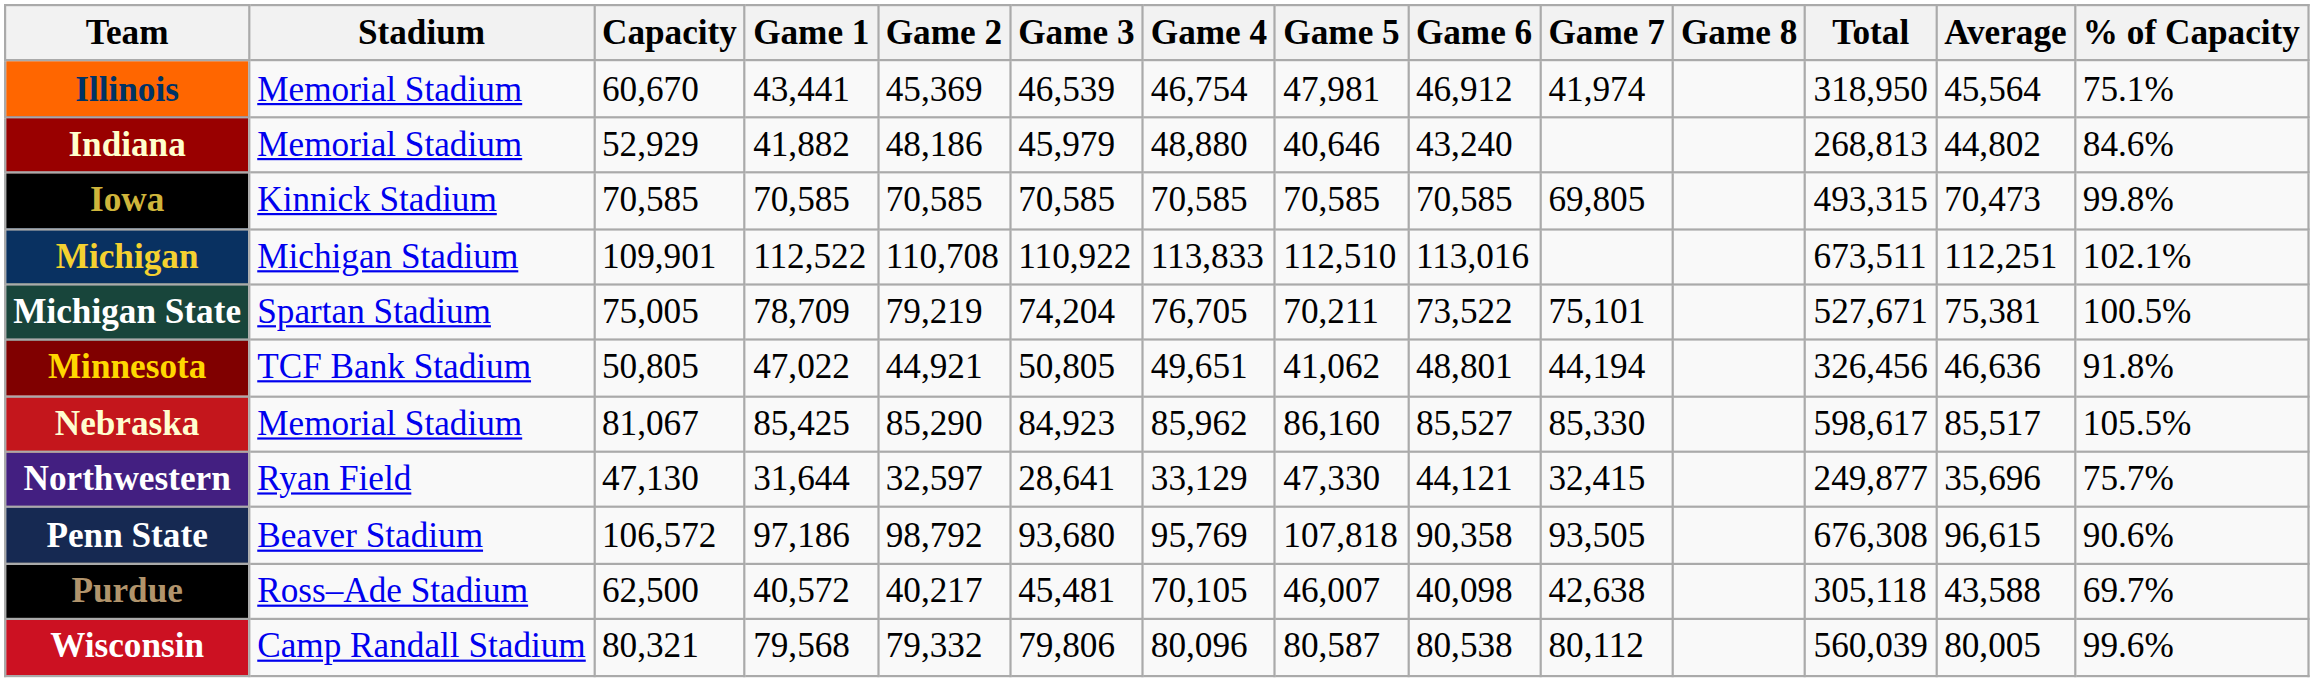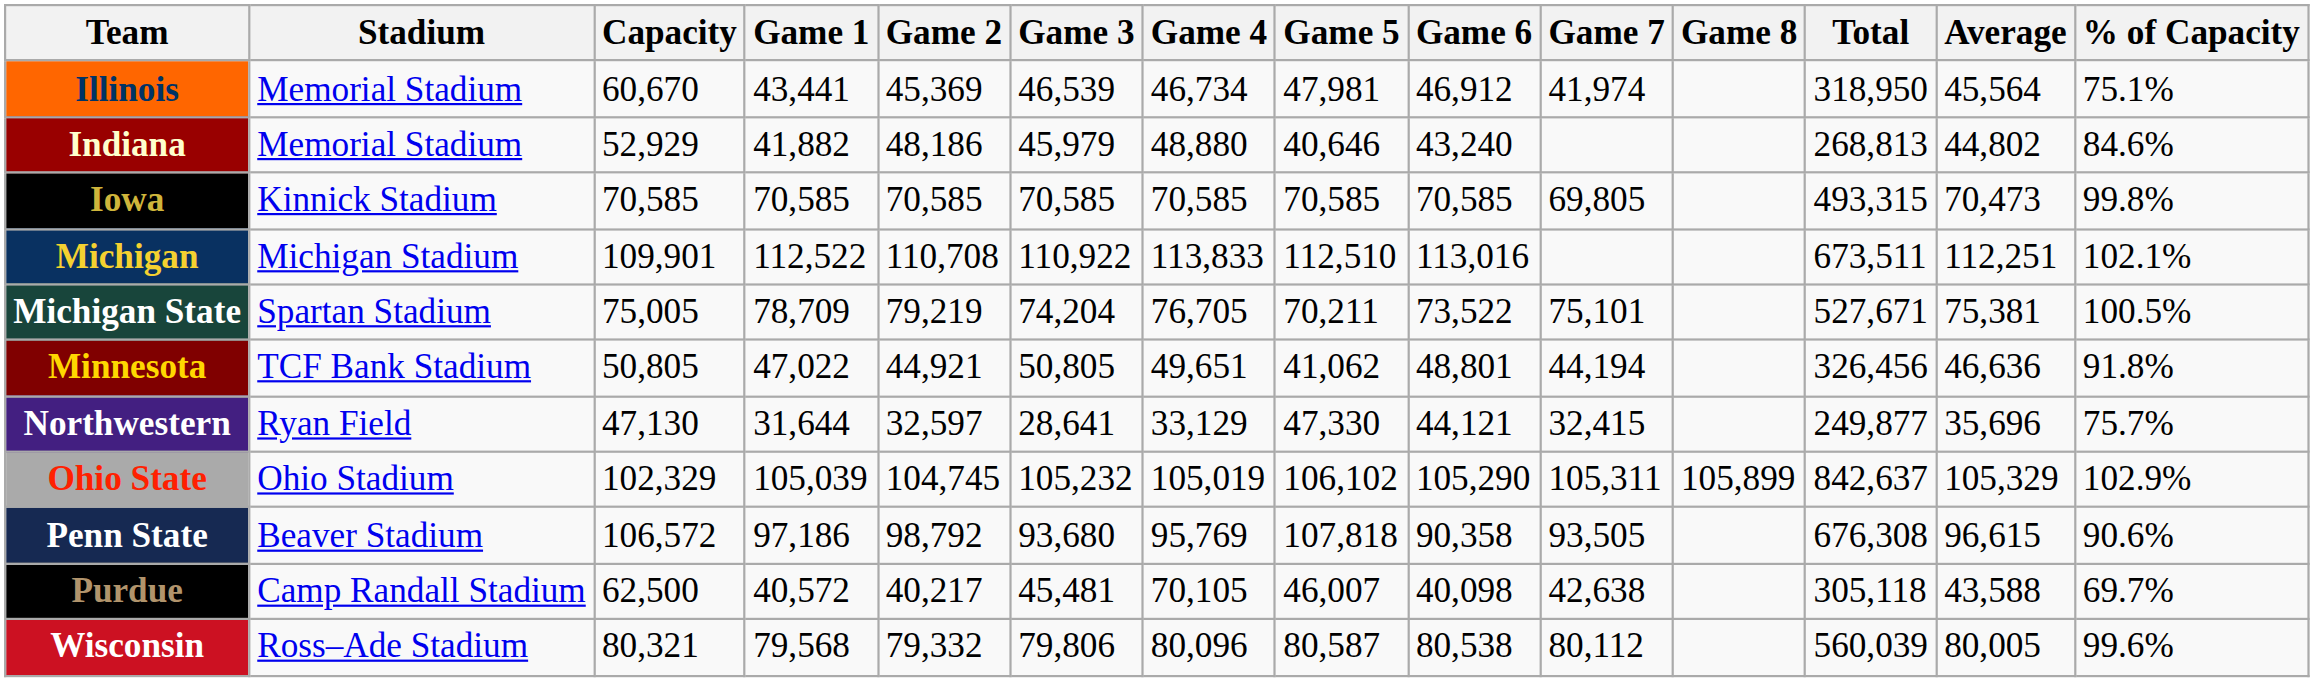 <table class="wikitable sortable">
 <tr>
 <th>Team</th>
 <th>Stadium</th>
 <th>Capacity</th>
 <th>Game 1</th>
 <th>Game 2</th>
 <th>Game 3</th>
 <th>Game 4</th>
 <th>Game 5</th>
 <th>Game 6</th>
 <th>Game 7</th>
 <th>Game 8</th>
 <th>Total</th>
 <th>Average</th>
 <th>% of Capacity</th>
 </tr>
 <tr>
 <th style="background:#FF6600; color:#003366;">Illinois</th>
 <td><a href='#'>Memorial Stadium</a></td>
 <td>60,670</td>
 <td>43,441</td>
 <td>45,369</td>
 <td>46,539</td>
-<td>46,754</td>
+<td>46,734</td>
 <td>47,981</td>
 <td>46,912</td>
 <td>41,974</td>
 <td align=center></td>
 <td>318,950</td>
 <td>45,564</td>
 <td>75.1%</td>
 </tr>
 <tr>
 <th style="background:#990000; color:#FFFFCC;">Indiana</th>
 <td><a href='#'>Memorial Stadium</a></td>
 <td>52,929</td>
 <td>41,882</td>
 <td>48,186</td>
 <td>45,979</td>
 <td>48,880</td>
 <td>40,646</td>
 <td>43,240</td>
 <td align=center></td>
 <td align=center></td>
 <td>268,813</td>
 <td>44,802</td>
 <td>84.6%</td>
 </tr>
 <tr>
 <th style="background:#000000; color:#CFB53B;">Iowa</th>
 <td><a href='#'>Kinnick Stadium</a></td>
 <td>70,585</td>
 <td>70,585</td>
 <td>70,585</td>
 <td>70,585</td>
 <td>70,585</td>
 <td>70,585</td>
 <td>70,585</td>
 <td>69,805</td>
 <td align=center></td>
 <td>493,315</td>
 <td>70,473</td>
 <td>99.8%</td>
 </tr>
 <tr>
 <th style="background:#093161; color:#f5d130;">Michigan</th>
 <td><a href='#'>Michigan Stadium</a></td>
 <td>109,901</td>
 <td>112,522</td>
 <td>110,708</td>
 <td>110,922</td>
 <td>113,833</td>
 <td>112,510</td>
 <td>113,016</td>
 <td align=center></td>
 <td align=center></td>
 <td>673,511</td>
 <td>112,251</td>
 <td>102.1%</td>
 </tr>
 <tr>
 <th style="background:#18453b; color:#FFFFFF;">Michigan State</th>
 <td><a href='#'>Spartan Stadium</a></td>
 <td>75,005</td>
 <td>78,709</td>
 <td>79,219</td>
 <td>74,204</td>
 <td>76,705</td>
 <td>70,211</td>
 <td>73,522</td>
 <td>75,101</td>
 <td align=center></td>
 <td>527,671</td>
 <td>75,381</td>
 <td>100.5%</td>
 </tr>
 <tr>
 <th style="background:#800000; color:#FFD700;">Minnesota</th>
 <td><a href='#'>TCF Bank Stadium</a></td>
 <td>50,805</td>
 <td>47,022</td>
 <td>44,921</td>
 <td>50,805</td>
 <td>49,651</td>
 <td>41,062</td>
 <td>48,801</td>
 <td>44,194</td>
 <td align=center></td>
 <td>326,456</td>
 <td>46,636</td>
 <td>91.8%</td>
 </tr>
 <tr>
-<th style="background:#C4161C; color:#FFFDD0;">Nebraska</th>
-<td><a href='#'>Memorial Stadium</a></td>
-<td>81,067</td>
-<td>85,425</td>
-<td>85,290</td>
-<td>84,923</td>
-<td>85,962</td>
-<td>86,160</td>
-<td>85,527</td>
-<td>85,330</td>
-<td align=center></td>
-<td>598,617</td>
-<td>85,517</td>
-<td>105.5%</td>
-</tr>
-<tr>
 <th style="background:#431F81; color:#FFFFFF;">Northwestern</th>
 <td><a href='#'>Ryan Field</a></td>
 <td>47,130</td>
 <td>31,644</td>
 <td>32,597</td>
 <td>28,641</td>
 <td>33,129</td>
 <td>47,330</td>
 <td>44,121</td>
 <td>32,415</td>
 <td align=center></td>
 <td>249,877</td>
 <td>35,696</td>
 <td>75.7%</td>
+</tr>
+<tr>
+<th style="background:#AAAAAA; color:#FF2000;">Ohio State</th>
+<td><a href='#'>Ohio Stadium</a></td>
+<td>102,329</td>
+<td>105,039</td>
+<td>104,745</td>
+<td>105,232</td>
+<td>105,019</td>
+<td>106,102</td>
+<td>105,290</td>
+<td>105,311</td>
+<td>105,899</td>
+<td>842,637</td>
+<td>105,329</td>
+<td>102.9%</td>
 </tr>
 <tr>
 <th style="background:#162952; color:#FFFFFF;">Penn State</th>
 <td><a href='#'>Beaver Stadium</a></td>
 <td>106,572</td>
 <td>97,186</td>
 <td>98,792</td>
 <td>93,680</td>
 <td>95,769</td>
 <td>107,818</td>
 <td>90,358</td>
 <td>93,505</td>
 <td align=center></td>
 <td>676,308</td>
 <td>96,615</td>
 <td>90.6%</td>
 </tr>
 <tr>
 <th style="background:#000000; color:#b1946c;">Purdue</th>
-<td><a href='#'>Ross–Ade Stadium</a></td>
+<td><a href='#'>Camp Randall Stadium</a></td>
 <td>62,500</td>
 <td>40,572</td>
 <td>40,217</td>
 <td>45,481</td>
 <td>70,105</td>
 <td>46,007</td>
 <td>40,098</td>
 <td>42,638</td>
 <td align=center></td>
 <td>305,118</td>
 <td>43,588</td>
 <td>69.7%</td>
 </tr>
 <tr>
 <th style="background:#cc1122; color:#FFFFFF;">Wisconsin</th>
-<td><a href='#'>Camp Randall Stadium</a></td>
+<td><a href='#'>Ross–Ade Stadium</a></td>
 <td>80,321</td>
 <td>79,568</td>
 <td>79,332</td>
 <td>79,806</td>
 <td>80,096</td>
 <td>80,587</td>
 <td>80,538</td>
 <td>80,112</td>
 <td align=center></td>
 <td>560,039</td>
 <td>80,005</td>
 <td>99.6%</td>
 </tr>
 </table>
